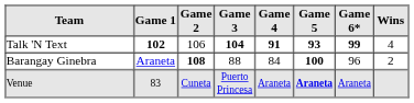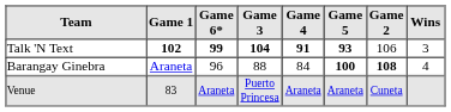 <table border=1 cellspacing=0 width=525 align=center>
 <tr style="text-align:center; background-color:#e6e6e6;">
 <th align=center width=30%>Team</th>
 <th width=8%>Game 1</th>
-<th width=8%>Game 2</th>
+<th width=8%>Game 6*</th>
 <th width=8%>Game 3</th>
 <th width=8%>Game 4</th>
 <th width=8%>Game 5</th>
-<th width=8%>Game 6*</th>
+<th width=8%>Game 2</th>
 <th width=8%>Wins</th>
 </tr>
 <tr style="text-align:center;">
 <td align=left>Talk 'N Text</td>
 <td><strong>102</strong></td>
-<td>106</td>
+<td><strong>99</strong></td>
 <td><strong>104</strong></td>
 <td><strong>91</strong></td>
 <td><strong>93</strong></td>
-<td><strong>99</strong></td>
-<td>4</td>
+<td>106</td>
+<td>3</td>
 </tr>
 <tr style="text-align:center;">
 <td align=left>Barangay Ginebra</td>
 <td><a href='#'>Araneta</a></td>
-<td><strong>108</strong></td>
+<td>96</td>
 <td>88</td>
 <td>84</td>
 <td><strong>100</strong></td>
-<td>96</td>
-<td>2</td>
+<td><strong>108</strong></td>
+<td>4</td>
 </tr>
 <tr style="text-align:center; font-size: 85%; background-color:#e6e6e6;">
 <td align=left>Venue</td>
 <td>83</td>
-<td><a href='#'>Cuneta</a></td>
+<td><a href='#'>Araneta</a></td>
 <td><a href='#'>Puerto Princesa</a></td>
 <td><a href='#'>Araneta</a></td>
-<td><strong><a href='#'>Araneta</a></strong></td>
 <td><a href='#'>Araneta</a></td>
+<td><a href='#'>Cuneta</a></td>
 <td></td>
 </tr>
 </table>
